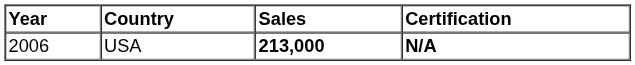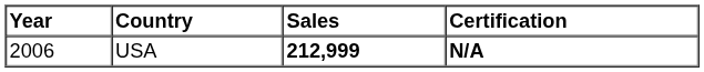 <table border=1 cellspacing=0 cellpadding=2 width="550px">
 <tr>
 <th align="left">Year</th>
 <th align="left">Country</th>
 <th align="left">Sales</th>
 <th align="left">Certification</th>
 </tr>
 <tr>
 <td align="left">2006</td>
 <td align="left">USA</td>
-<th align="left">213,000</th>
+<th align="left">212,999</th>
 <th align="left">N/A</th>
 </tr>
 <tr>
 </tr>
 </table>
